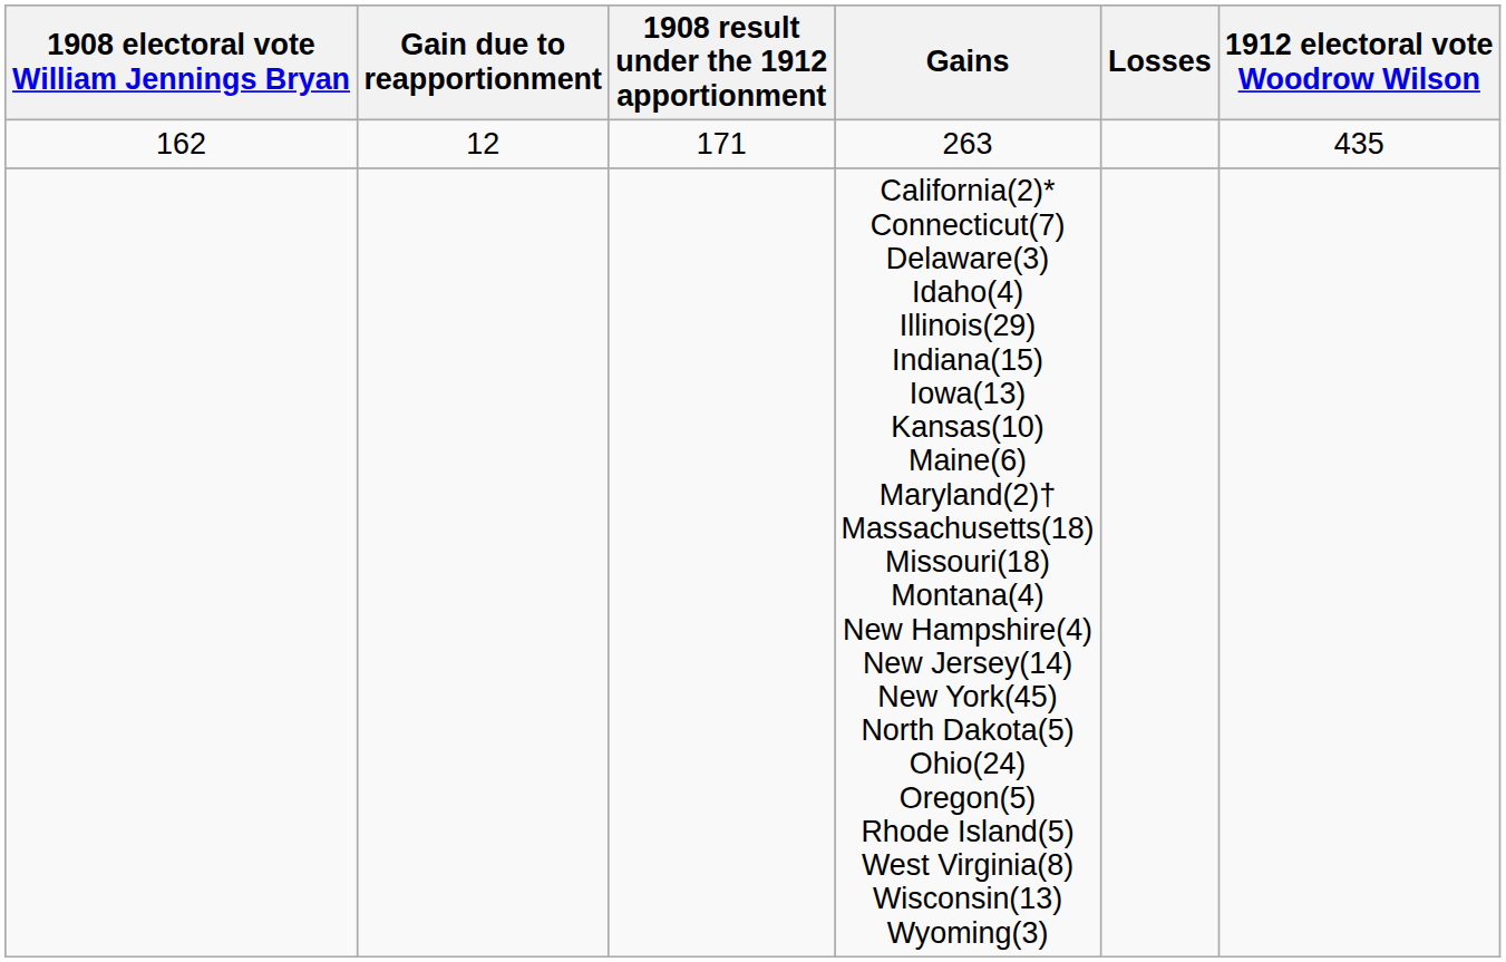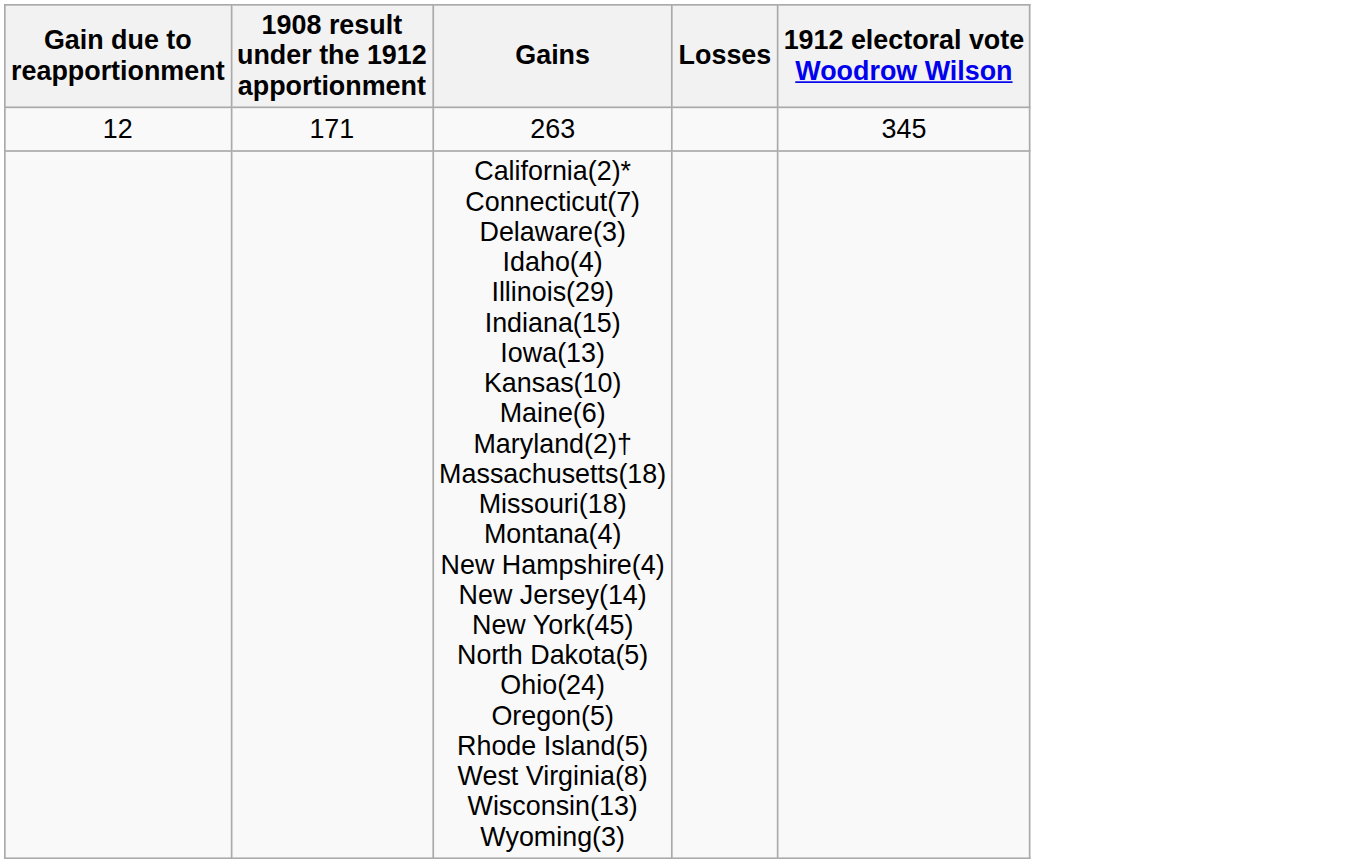 <table class="wikitable" style="text-align:center">
 <tr>
-<th>1908 electoral vote<br><a href='#'>William Jennings Bryan</a></th>
 <th>Gain due to<br>reapportionment</th>
 <th>1908 result<br>under the 1912<br>apportionment</th>
 <th>Gains</th>
 <th>Losses</th>
 <th>1912 electoral vote<br><a href='#'>Woodrow Wilson</a></th>
 </tr>
 <tr>
-<td>162</td>
 <td> 12</td>
 <td>171</td>
 <td> 263</td>
 <td></td>
-<td>435</td>
+<td>345</td>
 </tr>
 <tr>
-<td></td>
 <td></td>
 <td></td>
 <td>California(2)*<br>Connecticut(7)<br>Delaware(3)<br>Idaho(4)<br>Illinois(29)<br>Indiana(15)<br>Iowa(13)<br>Kansas(10)<br>Maine(6)<br>Maryland(2)†<br>Massachusetts(18)<br>Missouri(18)<br>Montana(4)<br>New Hampshire(4)<br>New Jersey(14)<br>New York(45)<br>North Dakota(5)<br>Ohio(24)<br>Oregon(5)<br>Rhode Island(5)<br>West Virginia(8)<br>Wisconsin(13)<br>Wyoming(3)</td>
 <td></td>
 <td></td>
 </tr>
 </table>
